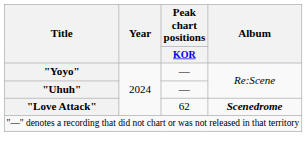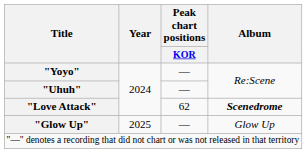 <table class="wikitable plainrowheaders" style="text-align:center">
 <tr>
 <th scope="col" rowspan="2">Title</th>
 <th scope="col" rowspan="2">Year</th>
 <th scope="col">Peak chart positions</th>
 <th scope="col" rowspan="2">Album</th>
 </tr>
 <tr>
 <th scope="col" style="font-size:90%; width:2.5em"><a href='#'>KOR</a><br></th>
 </tr>
 <tr>
 <th scope="row">"Yoyo"</th>
 <td rowspan="3">2024</td>
 <td>—</td>
 <td rowspan="2"><em>Re:Scene</em></td>
 </tr>
 <tr>
 <th scope="row">"Uhuh"</th>
 <td>—</td>
 </tr>
 <tr>
 <th scope="row">"Love Attack"</th>
 <td>62</td>
 <td><strong><em>Scenedrome</em></strong></td>
 </tr>
 <tr>
+<th scope="row">"Glow Up"</th>
+<td>2025</td>
+<td>—</td>
+<td><em>Glow Up</em></td>
+</tr>
+<tr>
 <td colspan="4" style="font-size:85%">"—" denotes a recording that did not chart or was not released in that territory</td>
 </tr>
 </table>
